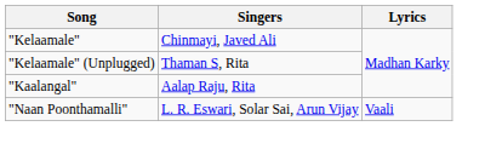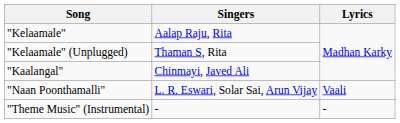 <table class="wikitable" style="font-size:95%;">
 <tr>
 <th>Song</th>
 <th>Singers</th>
 <th>Lyrics</th>
 </tr>
 <tr>
 <td>"Kelaamale"</td>
-<td><a href='#'>Chinmayi</a>, <a href='#'>Javed Ali</a></td>
+<td><a href='#'>Aalap Raju</a>, <a href='#'>Rita</a></td>
 <td rowspan=3><a href='#'>Madhan Karky</a></td>
 </tr>
 <tr>
 <td>"Kelaamale" (Unplugged)</td>
 <td><a href='#'>Thaman S</a>, Rita</td>
 </tr>
 <tr>
 <td>"Kaalangal"</td>
-<td><a href='#'>Aalap Raju</a>, <a href='#'>Rita</a></td>
+<td><a href='#'>Chinmayi</a>, <a href='#'>Javed Ali</a></td>
 </tr>
 <tr>
 <td>"Naan Poonthamalli"</td>
 <td><a href='#'>L. R. Eswari</a>, Solar Sai, <a href='#'>Arun Vijay</a></td>
 <td><a href='#'>Vaali</a></td>
 </tr>
+<tr>
+<td>"Theme Music" (Instrumental)</td>
+<td>-</td>
+<td>-</td>
+</tr>
 </table>
